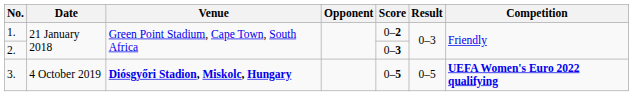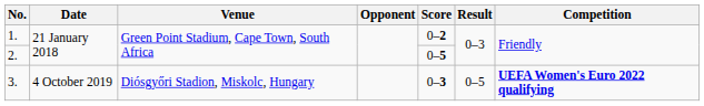 <table class="wikitable">
 <tr>
 <th>No.</th>
 <th>Date</th>
 <th>Venue</th>
 <th>Opponent</th>
 <th>Score</th>
 <th>Result</th>
 <th>Competition</th>
 </tr>
 <tr>
 <td>1.</td>
 <td rowspan=2>21 January 2018</td>
 <td rowspan=2><a href='#'>Green Point Stadium</a>, <a href='#'>Cape Town</a>, <a href='#'>South Africa</a></td>
 <td rowspan=2></td>
 <td align=center>0–<strong>2</strong></td>
 <td align=center rowspan=2>0–3</td>
 <td rowspan=2><a href='#'>Friendly</a></td>
 </tr>
 <tr>
 <td>2.</td>
-<td align=center>0–<strong>3</strong></td>
+<td align=center>0–<strong>5</strong></td>
 </tr>
 <tr>
 <td>3.</td>
 <td>4 October 2019</td>
-<td><strong><a href='#'>Diósgyőri Stadion</a>, <a href='#'>Miskolc</a>, <a href='#'>Hungary</a></strong></td>
+<td><a href='#'>Diósgyőri Stadion</a>, <a href='#'>Miskolc</a>, <a href='#'>Hungary</a></td>
 <td></td>
-<td align=center>0–<strong>5</strong></td>
+<td align=center>0–<strong>3</strong></td>
 <td align=center>0–5</td>
 <td><strong><a href='#'>UEFA Women's Euro 2022 qualifying</a></strong></td>
 </tr>
 </table>
